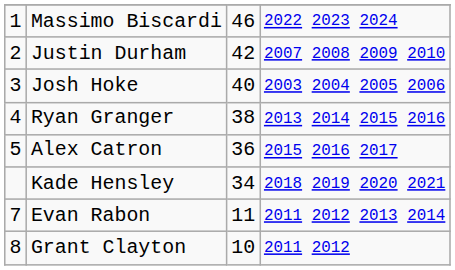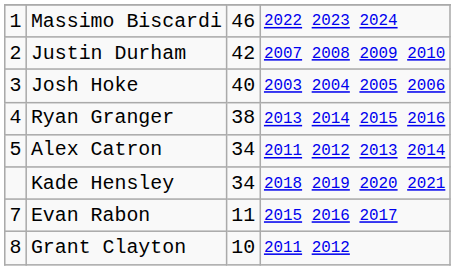 <table class="wikitable">
 <tr>
 </tr>
 <tr>
 <td>1</td>
 <td>Massimo Biscardi</td>
 <td>46</td>
 <td style="font-size:80%;"><a href='#'>2022</a> <a href='#'>2023</a> <a href='#'>2024</a></td>
 </tr>
 <tr>
 <td>2</td>
 <td>Justin Durham</td>
 <td>42</td>
 <td style="font-size:80%;"><a href='#'>2007</a> <a href='#'>2008</a> <a href='#'>2009</a> <a href='#'>2010</a></td>
 </tr>
 <tr>
 <td>3</td>
 <td>Josh Hoke</td>
 <td>40</td>
 <td style="font-size:80%;"><a href='#'>2003</a> <a href='#'>2004</a> <a href='#'>2005</a> <a href='#'>2006</a></td>
 </tr>
 <tr>
 <td>4</td>
 <td>Ryan Granger</td>
 <td>38</td>
 <td style="font-size:80%;"><a href='#'>2013</a> <a href='#'>2014</a> <a href='#'>2015</a> <a href='#'>2016</a></td>
 </tr>
 <tr>
 <td>5</td>
 <td>Alex Catron</td>
-<td>36</td>
-<td style="font-size:80%;"><a href='#'>2015</a> <a href='#'>2016</a> <a href='#'>2017</a></td>
+<td>34</td>
+<td style="font-size:80%;"><a href='#'>2011</a> <a href='#'>2012</a> <a href='#'>2013</a> <a href='#'>2014</a></td>
 </tr>
 <tr>
 <td></td>
 <td>Kade Hensley</td>
 <td>34</td>
 <td style="font-size:80%;"><a href='#'>2018</a> <a href='#'>2019</a> <a href='#'>2020</a> <a href='#'>2021</a></td>
 </tr>
 <tr>
 <td>7</td>
 <td>Evan Rabon</td>
 <td>11</td>
-<td style="font-size:80%;"><a href='#'>2011</a> <a href='#'>2012</a> <a href='#'>2013</a> <a href='#'>2014</a></td>
+<td style="font-size:80%;"><a href='#'>2015</a> <a href='#'>2016</a> <a href='#'>2017</a></td>
 </tr>
 <tr>
 <td>8</td>
 <td>Grant Clayton</td>
 <td>10</td>
 <td style="font-size:80%;"><a href='#'>2011</a> <a href='#'>2012</a></td>
 </tr>
 </table>
